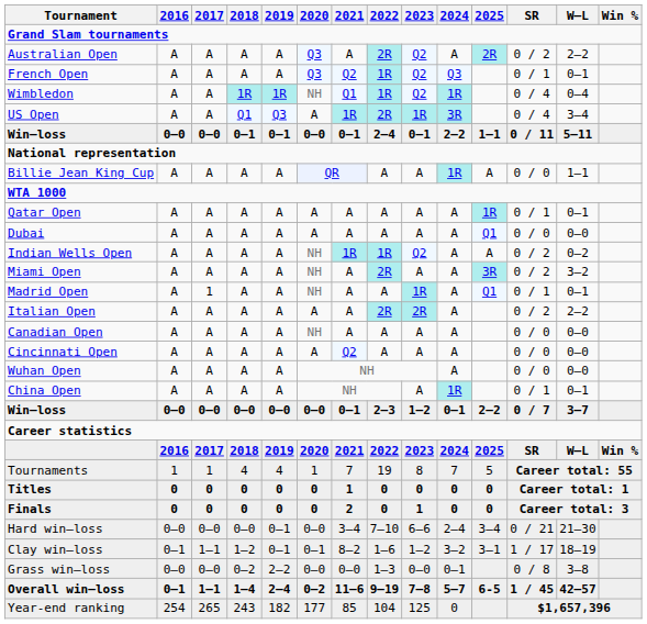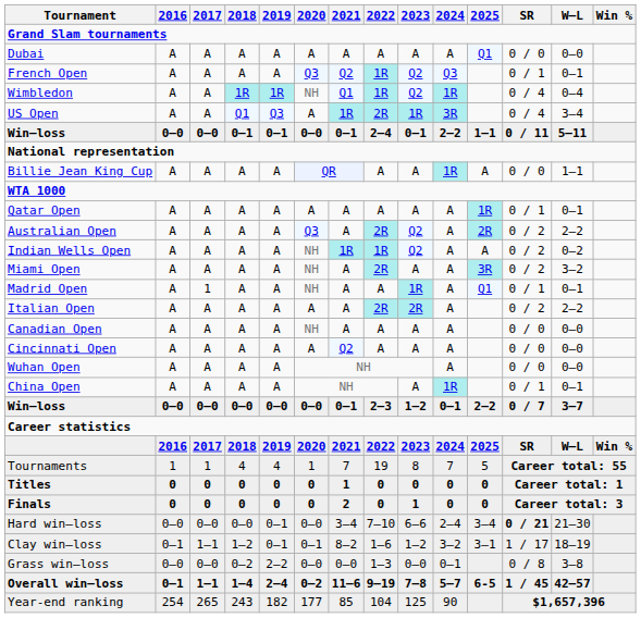 <table class=wikitable style=text-align:center>
 <tr>
 <th>Tournament</th>
 <th><a href='#'>2016</a></th>
 <th><a href='#'>2017</a></th>
 <th><a href='#'>2018</a></th>
 <th><a href='#'>2019</a></th>
 <th><a href='#'>2020</a></th>
 <th><a href='#'>2021</a></th>
 <th><a href='#'>2022</a></th>
 <th><a href='#'>2023</a></th>
 <th><a href='#'>2024</a></th>
 <th><a href='#'>2025</a></th>
 <th>SR</th>
 <th>W–L</th>
 <th>Win %</th>
 </tr>
 <tr>
 <td colspan=14 style=text-align:left><strong><a href='#'>Grand Slam tournaments</a></strong></td>
 </tr>
 <tr>
-<td style=text-align:left><a href='#'>Australian Open</a></td>
+<td style=text-align:left><a href='#'>Dubai</a></td>
 <td>A</td>
 <td>A</td>
 <td>A</td>
 <td>A</td>
-<td style=background:#f0f8ff><a href='#'>Q3</a></td>
 <td>A</td>
-<td style=background:#afeeee><a href='#'>2R</a></td>
-<td style=background:#f0f8ff><a href='#'>Q2</a></td>
 <td>A</td>
-<td style=background:#afeeee><a href='#'>2R</a></td>
-<td>0 / 2</td>
-<td>2–2</td>
+<td>A</td>
+<td>A</td>
+<td>A</td>
+<td style=background:#f0f8ff><a href='#'>Q1</a></td>
+<td>0 / 0</td>
+<td>0–0</td>
 <td></td>
 </tr>
 <tr>
 <td style=text-align:left><a href='#'>French Open</a></td>
 <td>A</td>
 <td>A</td>
 <td>A</td>
 <td>A</td>
 <td style=background:#f0f8ff><a href='#'>Q3</a></td>
 <td style=background:#f0f8ff><a href='#'>Q2</a></td>
 <td style=background:#afeeee><a href='#'>1R</a></td>
 <td style=background:#f0f8ff><a href='#'>Q2</a></td>
 <td style=background:#f0f8ff><a href='#'>Q3</a></td>
 <td></td>
 <td>0 / 1</td>
 <td>0–1</td>
 <td></td>
 </tr>
 <tr>
 <td style=text-align:left><a href='#'>Wimbledon</a></td>
 <td>A</td>
 <td>A</td>
 <td style=background:#afeeee><a href='#'>1R</a></td>
 <td style=background:#afeeee><a href='#'>1R</a></td>
 <td style=color:#767676;>NH</td>
 <td style=background:#f0f8ff><a href='#'>Q1</a></td>
 <td style=background:#afeeee><a href='#'>1R</a></td>
 <td style=background:#f0f8ff><a href='#'>Q2</a></td>
 <td style=background:#afeeee><a href='#'>1R</a></td>
 <td></td>
 <td>0 / 4</td>
 <td>0–4</td>
 <td></td>
 </tr>
 <tr>
 <td style=text-align:left><a href='#'>US Open</a></td>
 <td>A</td>
 <td>A</td>
 <td style=background:#f0f8ff><a href='#'>Q1</a></td>
 <td style=background:#f0f8ff><a href='#'>Q3</a></td>
 <td>A</td>
 <td style=background:#afeeee><a href='#'>1R</a></td>
 <td style=background:#afeeee><a href='#'>2R</a></td>
 <td style=background:#afeeee><a href='#'>1R</a></td>
 <td style=background:#afeeee><a href='#'>3R</a></td>
 <td></td>
 <td>0 / 4</td>
 <td>3–4</td>
 <td></td>
 </tr>
 <tr style="background:#efefef;font-weight:bold">
 <td align="left">Win–loss</td>
 <td>0–0</td>
 <td>0–0</td>
 <td>0–1</td>
 <td>0–1</td>
 <td>0–0</td>
 <td>0–1</td>
 <td>2–4</td>
 <td>0–1</td>
 <td>2–2</td>
 <td>1–1</td>
 <td>0 / 11</td>
 <td>5–11</td>
 <td></td>
 </tr>
 <tr>
 <td colspan=14 style=text-align:left><strong>National representation</strong></td>
 </tr>
 <tr>
 <td style=text-align:left><a href='#'>Billie Jean King Cup</a></td>
 <td>A</td>
 <td>A</td>
 <td>A</td>
 <td>A</td>
 <td colspan=2 style=background:#ecf2ff><a href='#'>QR</a></td>
 <td>A</td>
 <td>A</td>
 <td style=background:#afeeee><a href='#'>1R</a></td>
 <td>A</td>
 <td>0 / 0</td>
 <td>1–1</td>
 <td></td>
 </tr>
 <tr>
 <td colspan=14 style=text-align:left><strong><a href='#'>WTA 1000</a></strong></td>
 </tr>
 <tr>
 <td style=text-align:left><a href='#'>Qatar Open</a></td>
 <td>A</td>
 <td>A</td>
 <td>A</td>
 <td>A</td>
 <td>A</td>
 <td>A</td>
 <td>A</td>
 <td>A</td>
 <td>A</td>
 <td style=background:#afeeee><a href='#'>1R</a></td>
 <td>0 / 1</td>
 <td>0–1</td>
 <td></td>
 </tr>
 <tr>
-<td style=text-align:left><a href='#'>Dubai</a></td>
+<td style=text-align:left><a href='#'>Australian Open</a></td>
 <td>A</td>
 <td>A</td>
 <td>A</td>
 <td>A</td>
+<td style=background:#f0f8ff><a href='#'>Q3</a></td>
 <td>A</td>
+<td style=background:#afeeee><a href='#'>2R</a></td>
+<td style=background:#f0f8ff><a href='#'>Q2</a></td>
 <td>A</td>
-<td>A</td>
-<td>A</td>
-<td>A</td>
-<td style=background:#f0f8ff><a href='#'>Q1</a></td>
-<td>0 / 0</td>
-<td>0–0</td>
+<td style=background:#afeeee><a href='#'>2R</a></td>
+<td>0 / 2</td>
+<td>2–2</td>
 <td></td>
 </tr>
 <tr>
 <td style=text-align:left><a href='#'>Indian Wells Open</a></td>
 <td>A</td>
 <td>A</td>
 <td>A</td>
 <td>A</td>
 <td style=color:#767676>NH</td>
 <td style=background:#afeeee><a href='#'>1R</a></td>
 <td style=background:#afeeee><a href='#'>1R</a></td>
 <td style=background:#f0f8ff><a href='#'>Q2</a></td>
 <td>A</td>
 <td>A</td>
 <td>0 / 2</td>
 <td>0–2</td>
 <td></td>
 </tr>
 <tr>
 <td style=text-align:left><a href='#'>Miami Open</a></td>
 <td>A</td>
 <td>A</td>
 <td>A</td>
 <td>A</td>
 <td style=color:#767676>NH</td>
 <td>A</td>
 <td style=background:#afeeee><a href='#'>2R</a></td>
 <td>A</td>
 <td>A</td>
 <td style=background:#afeeee><a href='#'>3R</a></td>
 <td>0 / 2</td>
 <td>3–2</td>
 <td></td>
 </tr>
 <tr>
 <td style=text-align:left><a href='#'>Madrid Open</a></td>
 <td>A</td>
 <td>1</td>
 <td>A</td>
 <td>A</td>
 <td style=color:#767676>NH</td>
 <td>A</td>
 <td>A</td>
 <td style=background:#afeeee><a href='#'>1R</a></td>
 <td>A</td>
 <td style=background:#f0f8ff><a href='#'>Q1</a></td>
 <td>0 / 1</td>
 <td>0–1</td>
 <td></td>
 </tr>
 <tr>
 <td style=text-align:left><a href='#'>Italian Open</a></td>
 <td>A</td>
 <td>A</td>
 <td>A</td>
 <td>A</td>
 <td>A</td>
 <td>A</td>
 <td style=background:#afeeee><a href='#'>2R</a></td>
 <td style=background:#afeeee><a href='#'>2R</a></td>
 <td>A</td>
 <td></td>
 <td>0 / 2</td>
 <td>2–2</td>
 <td></td>
 </tr>
 <tr>
 <td style=text-align:left><a href='#'>Canadian Open</a></td>
 <td>A</td>
 <td>A</td>
 <td>A</td>
 <td>A</td>
 <td style=color:#767676>NH</td>
 <td>A</td>
 <td>A</td>
 <td>A</td>
 <td>A</td>
 <td></td>
 <td>0 / 0</td>
 <td>0–0</td>
 <td></td>
 </tr>
 <tr>
 <td style=text-align:left><a href='#'>Cincinnati Open</a></td>
 <td>A</td>
 <td>A</td>
 <td>A</td>
 <td>A</td>
 <td>A</td>
 <td style=background:#f0f8ff><a href='#'>Q2</a></td>
 <td>A</td>
 <td>A</td>
 <td>A</td>
 <td></td>
 <td>0 / 0</td>
 <td>0–0</td>
 <td></td>
 </tr>
 <tr>
 <td style=text-align:left><a href='#'>Wuhan Open</a></td>
 <td>A</td>
 <td>A</td>
 <td>A</td>
 <td>A</td>
 <td colspan=4 style=color:#767676>NH</td>
 <td>A</td>
 <td></td>
 <td>0 / 0</td>
 <td>0–0</td>
 <td></td>
 </tr>
 <tr>
 <td style=text-align:left><a href='#'>China Open</a></td>
 <td>A</td>
 <td>A</td>
 <td>A</td>
 <td>A</td>
 <td colspan=3 style=color:#767676>NH</td>
 <td>A</td>
 <td style=background:#afeeee><a href='#'>1R</a></td>
 <td></td>
 <td>0 / 1</td>
 <td>0–1</td>
 <td></td>
 </tr>
 <tr style=background:#efefef;font-weight:bold>
 <td style=text-align:left>Win–loss</td>
 <td>0–0</td>
 <td>0–0</td>
 <td>0–0</td>
 <td>0–0</td>
 <td>0–0</td>
 <td>0–1</td>
 <td>2–3</td>
 <td>1–2</td>
 <td>0–1</td>
 <td>2–2</td>
 <td>0 / 7</td>
 <td>3–7</td>
 <td></td>
 </tr>
 <tr>
 <td colspan=14 style=text-align:left><strong>Career statistics</strong></td>
 </tr>
 <tr style=background:#efefef;font-weight:bold>
 <td></td>
 <td><a href='#'>2016</a></td>
 <td><a href='#'>2017</a></td>
 <td><a href='#'>2018</a></td>
 <td><a href='#'>2019</a></td>
 <td><a href='#'>2020</a></td>
 <td><a href='#'>2021</a></td>
 <td><a href='#'>2022</a></td>
 <td><a href='#'>2023</a></td>
 <td><a href='#'>2024</a></td>
 <td><a href='#'>2025</a></td>
 <td>SR</td>
 <td>W–L</td>
 <td>Win %</td>
 </tr>
 <tr style=background:#efefef>
 <td style=text-align:left>Tournaments</td>
 <td>1</td>
 <td>1</td>
 <td>4</td>
 <td>4</td>
 <td>1</td>
 <td>7</td>
 <td>19</td>
 <td>8</td>
 <td>7</td>
 <td>5</td>
 <td colspan=3><strong>Career total: 55</strong></td>
 </tr>
 <tr style=background:#efefef;font-weight:bold>
 <td style=text-align:left>Titles</td>
 <td>0</td>
 <td>0</td>
 <td>0</td>
 <td>0</td>
 <td>0</td>
 <td>1</td>
 <td>0</td>
 <td>0</td>
 <td>0</td>
 <td>0</td>
 <td colspan=3>Career total: 1</td>
 </tr>
 <tr style=background:#efefef;font-weight:bold>
 <td style=text-align:left>Finals</td>
 <td>0</td>
 <td>0</td>
 <td>0</td>
 <td>0</td>
 <td>0</td>
 <td>2</td>
 <td>0</td>
 <td>1</td>
 <td>0</td>
 <td>0</td>
 <td colspan=3>Career total: 3</td>
 </tr>
 <tr style=background:#efefef>
 <td style=text-align:left>Hard win–loss</td>
 <td>0–0</td>
 <td>0–0</td>
 <td>0–0</td>
 <td>0–1</td>
 <td>0–0</td>
 <td>3–4</td>
 <td>7–10</td>
 <td>6–6</td>
 <td>2–4</td>
 <td>3–4</td>
-<td>0 / 21</td>
+<td><strong>0 / 21</strong></td>
 <td>21–30</td>
 <td></td>
 </tr>
 <tr style=background:#efefef>
 <td style=text-align:left>Clay win–loss</td>
 <td>0–1</td>
 <td>1–1</td>
 <td>1–2</td>
 <td>0–1</td>
 <td>0–1</td>
 <td>8–2</td>
 <td>1–6</td>
 <td>1–2</td>
 <td>3–2</td>
 <td>3–1</td>
 <td>1 / 17</td>
 <td>18–19</td>
 <td></td>
 </tr>
 <tr style=background:#efefef>
 <td style=text-align:left>Grass win–loss</td>
 <td>0–0</td>
 <td>0–0</td>
 <td>0–2</td>
 <td>2–2</td>
 <td>0–0</td>
 <td>0–0</td>
 <td>1–3</td>
 <td>0–0</td>
 <td>0–1</td>
 <td></td>
 <td>0 / 8</td>
 <td>3–8</td>
 <td></td>
 </tr>
 <tr style=background:#efefef;font-weight:bold>
 <td style=text-align:left>Overall win–loss</td>
 <td>0–1</td>
 <td>1–1</td>
 <td>1–4</td>
 <td>2–4</td>
 <td>0–2</td>
 <td>11–6</td>
 <td>9–19</td>
 <td>7–8</td>
 <td>5–7</td>
 <td>6-5</td>
 <td>1 / 45</td>
 <td>42–57</td>
 <td></td>
 </tr>
 <tr style=background:#efefef>
 <td style=text-align:left>Year-end ranking</td>
 <td>254</td>
 <td>265</td>
 <td>243</td>
 <td>182</td>
 <td>177</td>
 <td>85</td>
 <td>104</td>
 <td>125</td>
-<td>0</td>
+<td>90</td>
 <td></td>
 <td colspan=3><strong>$1,657,396</strong></td>
 </tr>
 </table>
